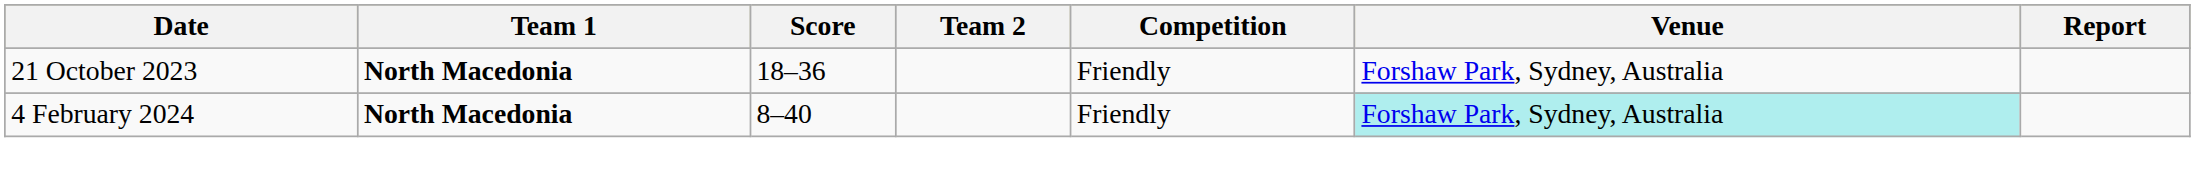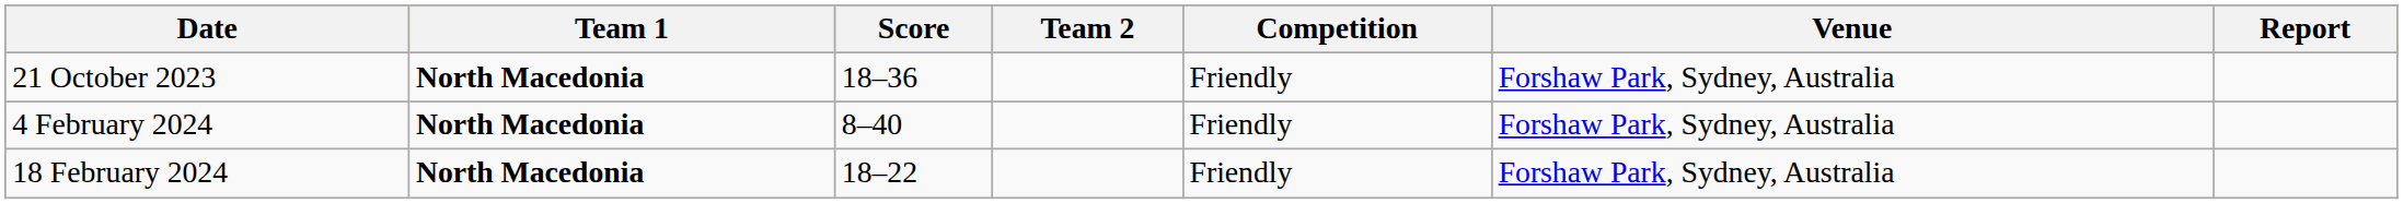 <table class="wikitable" style="width:100%;">
 <tr style="background:#bdb76b;">
 <th>Date</th>
 <th>Team 1</th>
 <th>Score</th>
 <th>Team 2</th>
 <th>Competition</th>
 <th>Venue</th>
 <th>Report</th>
 </tr>
 <tr>
 <td>21 October 2023</td>
 <td> <strong>North Macedonia</strong></td>
 <td>18–36</td>
 <td></td>
 <td>Friendly</td>
 <td><a href='#'>Forshaw Park</a>, Sydney, Australia</td>
 <td></td>
 </tr>
 <tr>
 <td>4 February 2024</td>
 <td> <strong>North Macedonia</strong></td>
 <td>8–40</td>
 <td></td>
 <td>Friendly</td>
-<td style="background: paleturquoise;"><a href='#'>Forshaw Park</a>, Sydney, Australia</td>
+<td><a href='#'>Forshaw Park</a>, Sydney, Australia</td>
+<td></td>
+</tr>
+<tr>
+<td>18 February 2024</td>
+<td> <strong>North Macedonia</strong></td>
+<td>18–22</td>
+<td></td>
+<td>Friendly</td>
+<td><a href='#'>Forshaw Park</a>, Sydney, Australia</td>
 <td></td>
 </tr>
 </table>
